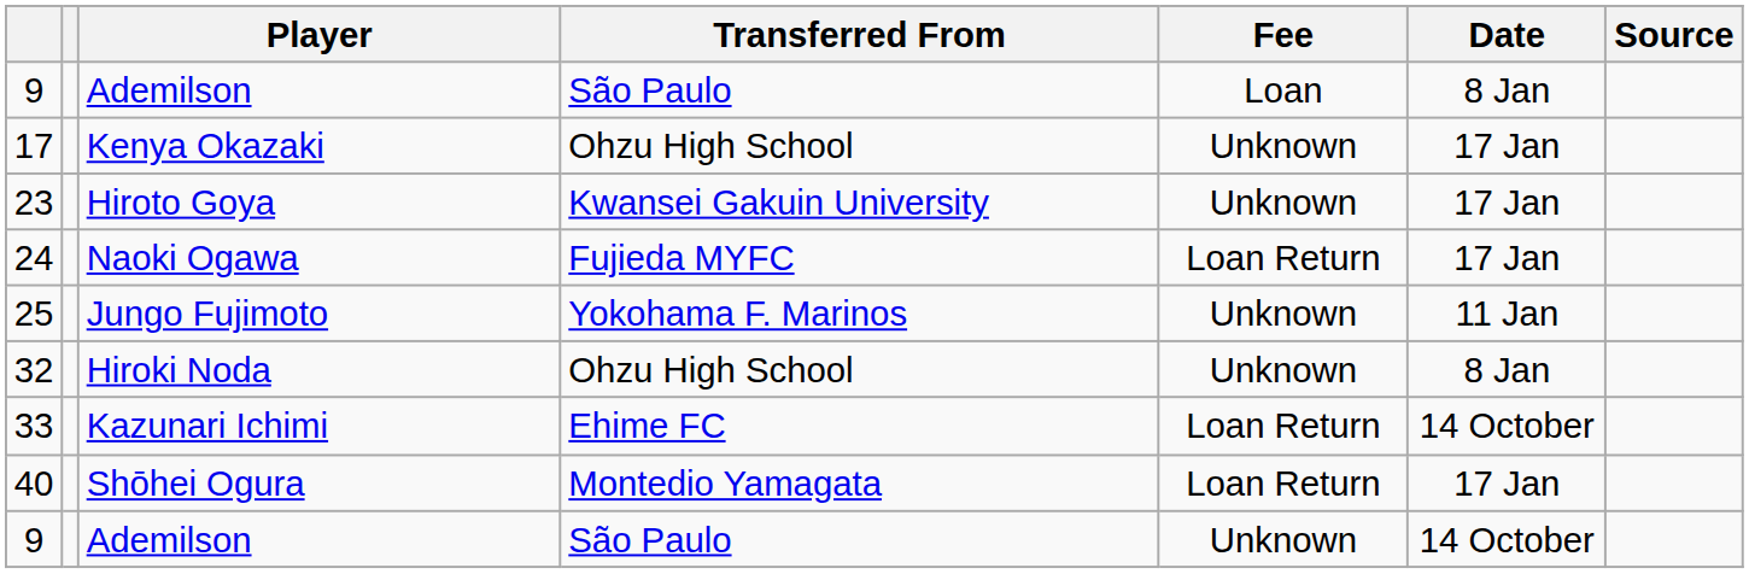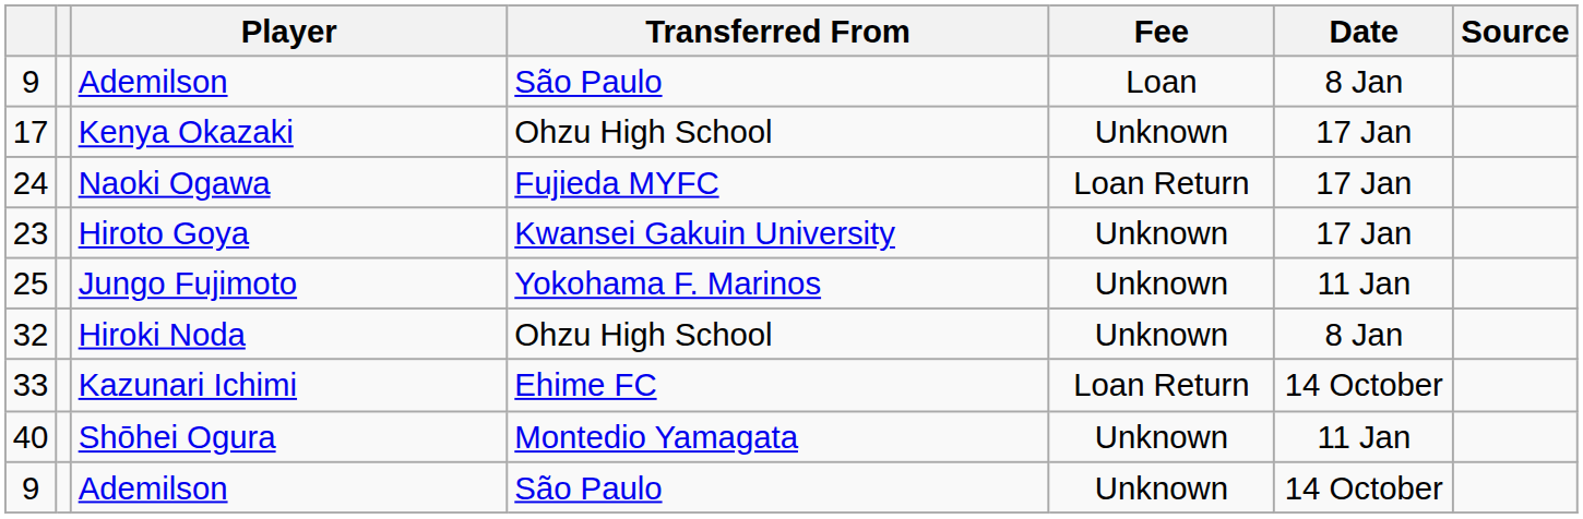 <table class="wikitable plainrowheaders sortable" style="font-size:95%">
 <tr>
 <th></th>
 <th></th>
 <th scope="col" style="width:200px;">Player</th>
 <th scope="col" style="width:250px;">Transferred From</th>
 <th scope="col" style="width:100px;">Fee</th>
 <th scope="col" style="width:78px;">Date</th>
 <th>Source</th>
 </tr>
 <tr>
 <td align=center>9</td>
 <td align=center></td>
 <td> <a href='#'>Ademilson</a></td>
 <td> <a href='#'>São Paulo</a></td>
 <td align=center>Loan</td>
 <td align=center>8 Jan</td>
 <td align=center></td>
 </tr>
 <tr>
 <td align=center>17</td>
 <td align=center></td>
 <td> <a href='#'>Kenya Okazaki</a></td>
 <td> Ohzu High School</td>
 <td align=center>Unknown</td>
 <td align=center>17 Jan</td>
 <td align=center></td>
 </tr>
 <tr>
+<td align=center>24</td>
+<td align=center></td>
+<td> <a href='#'>Naoki Ogawa</a></td>
+<td> <a href='#'>Fujieda MYFC</a></td>
+<td align=center>Loan Return</td>
+<td align=center>17 Jan</td>
+<td align=center></td>
+</tr>
+<tr>
 <td align=center>23</td>
 <td align=center></td>
 <td> <a href='#'>Hiroto Goya</a></td>
 <td> <a href='#'>Kwansei Gakuin University</a></td>
 <td align=center>Unknown</td>
-<td align=center>17 Jan</td>
-<td align=center></td>
-</tr>
-<tr>
-<td align=center>24</td>
-<td align=center></td>
-<td> <a href='#'>Naoki Ogawa</a></td>
-<td> <a href='#'>Fujieda MYFC</a></td>
-<td align=center>Loan Return</td>
 <td align=center>17 Jan</td>
 <td align=center></td>
 </tr>
 <tr>
 <td align=center>25</td>
 <td align=center></td>
 <td> <a href='#'>Jungo Fujimoto</a></td>
 <td> <a href='#'>Yokohama F. Marinos</a></td>
 <td align=center>Unknown</td>
 <td align=center>11 Jan</td>
 <td align=center></td>
 </tr>
 <tr>
 <td align=center>32</td>
 <td align=center></td>
 <td> <a href='#'>Hiroki Noda</a></td>
 <td> Ohzu High School</td>
 <td align=center>Unknown</td>
 <td align=center>8 Jan</td>
 <td align=center></td>
 </tr>
 <tr>
 <td align=center>33</td>
 <td align=center></td>
 <td> <a href='#'>Kazunari Ichimi</a></td>
 <td> <a href='#'>Ehime FC</a></td>
 <td align=center>Loan Return</td>
 <td align=center>14 October</td>
 <td align=center></td>
 </tr>
 <tr>
 <td align=center>40</td>
 <td align=center></td>
 <td> <a href='#'>Shōhei Ogura</a></td>
 <td> <a href='#'>Montedio Yamagata</a></td>
-<td align=center>Loan Return</td>
-<td align=center>17 Jan</td>
+<td align=center>Unknown</td>
+<td align=center>11 Jan</td>
 <td align=center></td>
 </tr>
 <tr>
 <td align=center>9</td>
 <td align=center></td>
 <td> <a href='#'>Ademilson</a></td>
 <td> <a href='#'>São Paulo</a></td>
 <td align=center>Unknown</td>
 <td align=center>14 October</td>
 <td align=center></td>
 </tr>
 </table>
